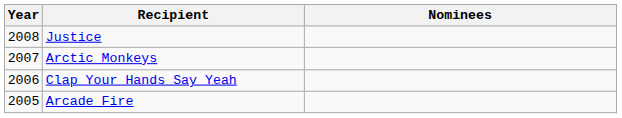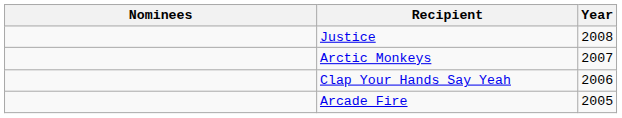 <table class="wikitable sortable">
 <tr>
+<th style="width:300px;" class="unsortable">Nominees</th>
+<th style="width:250px;">Recipient</th>
 <th>Year</th>
-<th style="width:250px;">Recipient</th>
-<th style="width:300px;" class="unsortable">Nominees</th>
 </tr>
 <tr>
+<td></td>
+<td><a href='#'>Justice</a></td>
 <td>2008</td>
-<td><a href='#'>Justice</a></td>
-<td></td>
 </tr>
 <tr>
+<td></td>
+<td><a href='#'>Arctic Monkeys</a></td>
 <td>2007</td>
-<td><a href='#'>Arctic Monkeys</a></td>
-<td></td>
 </tr>
 <tr>
+<td></td>
+<td><a href='#'>Clap Your Hands Say Yeah</a></td>
 <td>2006</td>
-<td><a href='#'>Clap Your Hands Say Yeah</a></td>
-<td></td>
 </tr>
 <tr>
+<td></td>
+<td><a href='#'>Arcade Fire</a></td>
 <td>2005</td>
-<td><a href='#'>Arcade Fire</a></td>
-<td></td>
 </tr>
 </table>
